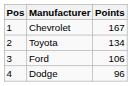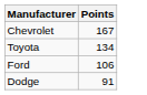 <table class="wikitable" style="font-size: 95%;">
 <tr>
-<th>Pos</th>
 <th>Manufacturer</th>
 <th>Points</th>
 </tr>
 <tr>
-<td>1</td>
 <td>Chevrolet</td>
 <td style="text-align:right;">167</td>
 </tr>
 <tr>
-<td>2</td>
 <td>Toyota</td>
 <td style="text-align:right;">134</td>
 </tr>
 <tr>
-<td>3</td>
 <td>Ford</td>
 <td style="text-align:right;">106</td>
 </tr>
 <tr>
-<td>4</td>
 <td>Dodge</td>
-<td style="text-align:right;">96</td>
+<td style="text-align:right;">91</td>
 </tr>
 </table>
